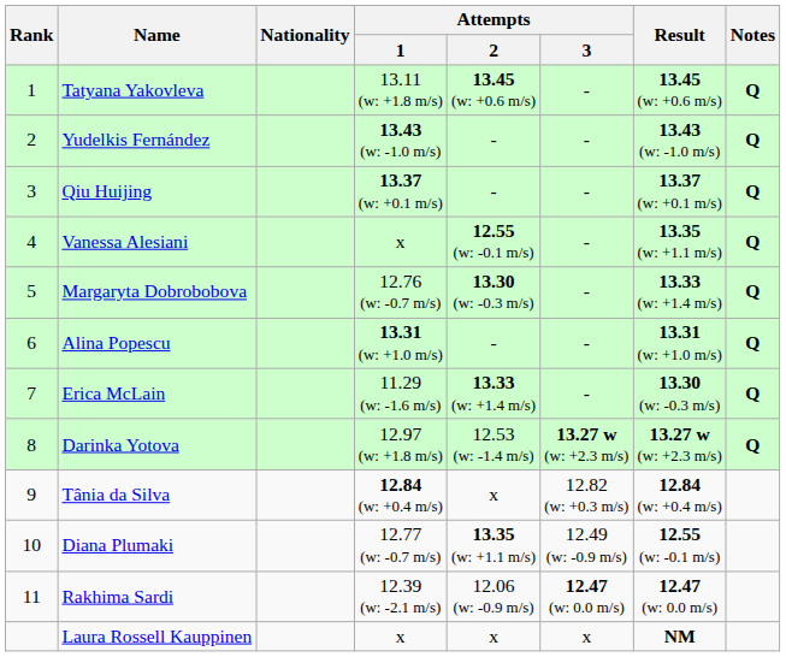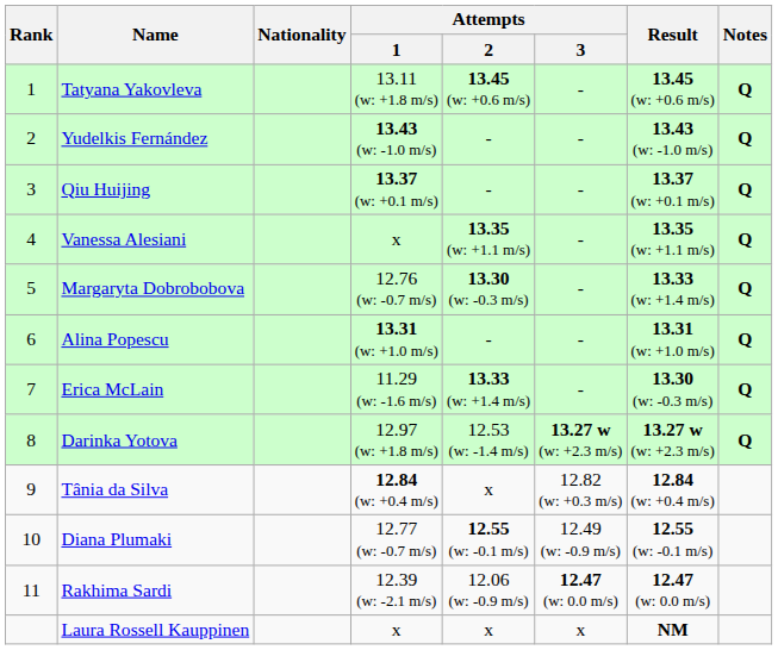 <table class="wikitable sortable" style="text-align:center">
 <tr>
 <th rowspan=2>Rank</th>
 <th rowspan=2>Name</th>
 <th rowspan=2>Nationality</th>
 <th colspan=3>Attempts</th>
 <th rowspan=2>Result</th>
 <th rowspan=2>Notes</th>
 </tr>
 <tr>
 <th>1</th>
 <th>2</th>
 <th>3</th>
 </tr>
 <tr bgcolor=ccffcc>
 <td>1</td>
 <td align=left><a href='#'>Tatyana Yakovleva</a></td>
 <td align=left></td>
 <td>13.11<br><small>(w: +1.8 m/s)</small></td>
 <td><strong>13.45</strong><br><small>(w: +0.6 m/s)</small></td>
 <td>-</td>
 <td><strong>13.45</strong> <br><small>(w: +0.6 m/s)</small></td>
 <td><strong>Q</strong></td>
 </tr>
 <tr bgcolor=ccffcc>
 <td>2</td>
 <td align=left><a href='#'>Yudelkis Fernández</a></td>
 <td align=left></td>
 <td><strong>13.43</strong><br><small>(w: -1.0 m/s)</small></td>
 <td>-</td>
 <td>-</td>
 <td><strong>13.43</strong> <br><small>(w: -1.0 m/s)</small></td>
 <td><strong>Q</strong></td>
 </tr>
 <tr bgcolor=ccffcc>
 <td>3</td>
 <td align=left><a href='#'>Qiu Huijing</a></td>
 <td align=left></td>
 <td><strong>13.37</strong><br><small>(w: +0.1 m/s)</small></td>
 <td>-</td>
 <td>-</td>
 <td><strong>13.37</strong> <br><small>(w: +0.1 m/s)</small></td>
 <td><strong>Q</strong></td>
 </tr>
 <tr bgcolor=ccffcc>
 <td>4</td>
 <td align=left><a href='#'>Vanessa Alesiani</a></td>
 <td align=left></td>
 <td>x</td>
-<td><strong>12.55</strong><br><small>(w: -0.1 m/s)</small></td>
+<td><strong>13.35</strong><br><small>(w: +1.1 m/s)</small></td>
 <td>-</td>
 <td><strong>13.35</strong> <br><small>(w: +1.1 m/s)</small></td>
 <td><strong>Q</strong></td>
 </tr>
 <tr bgcolor=ccffcc>
 <td>5</td>
 <td align=left><a href='#'>Margaryta Dobrobobova</a></td>
 <td align=left></td>
 <td>12.76<br><small>(w: -0.7 m/s)</small></td>
 <td><strong>13.30</strong><br><small>(w: -0.3 m/s)</small></td>
 <td>-</td>
 <td><strong>13.33</strong> <br><small>(w: +1.4 m/s)</small></td>
 <td><strong>Q</strong></td>
 </tr>
 <tr bgcolor=ccffcc>
 <td>6</td>
 <td align=left><a href='#'>Alina Popescu</a></td>
 <td align=left></td>
 <td><strong>13.31</strong><br><small>(w: +1.0 m/s)</small></td>
 <td>-</td>
 <td>-</td>
 <td><strong>13.31</strong> <br><small>(w: +1.0 m/s)</small></td>
 <td><strong>Q</strong></td>
 </tr>
 <tr bgcolor=ccffcc>
 <td>7</td>
 <td align=left><a href='#'>Erica McLain</a></td>
 <td align=left></td>
 <td>11.29<br><small>(w: -1.6 m/s)</small></td>
 <td><strong>13.33</strong><br><small>(w: +1.4 m/s)</small></td>
 <td>-</td>
 <td><strong>13.30</strong> <br><small>(w: -0.3 m/s)</small></td>
 <td><strong>Q</strong></td>
 </tr>
 <tr bgcolor=ccffcc>
 <td>8</td>
 <td align=left><a href='#'>Darinka Yotova</a></td>
 <td align=left></td>
 <td>12.97<br><small>(w: +1.8 m/s)</small></td>
 <td>12.53<br><small>(w: -1.4 m/s)</small></td>
 <td><strong>13.27</strong> <strong>w</strong> <br><small>(w: +2.3 m/s)</small></td>
 <td><strong>13.27</strong>  <strong>w</strong> <br><small>(w: +2.3 m/s)</small></td>
 <td><strong>Q</strong></td>
 </tr>
 <tr>
 <td>9</td>
 <td align=left><a href='#'>Tânia da Silva</a></td>
 <td align=left></td>
 <td><strong>12.84</strong><br><small>(w: +0.4 m/s)</small></td>
 <td>x</td>
 <td>12.82<br><small>(w: +0.3 m/s)</small></td>
 <td><strong>12.84</strong> <br><small>(w: +0.4 m/s)</small></td>
 <td></td>
 </tr>
 <tr>
 <td>10</td>
 <td align=left><a href='#'>Diana Plumaki</a></td>
 <td align=left></td>
 <td>12.77<br><small>(w: -0.7 m/s)</small></td>
-<td><strong>13.35</strong><br><small>(w: +1.1 m/s)</small></td>
+<td><strong>12.55</strong><br><small>(w: -0.1 m/s)</small></td>
 <td>12.49<br><small>(w: -0.9 m/s)</small></td>
 <td><strong>12.55</strong> <br><small>(w: -0.1 m/s)</small></td>
 <td></td>
 </tr>
 <tr>
 <td>11</td>
 <td align=left><a href='#'>Rakhima Sardi</a></td>
 <td align=left></td>
 <td>12.39<br><small>(w: -2.1 m/s)</small></td>
 <td>12.06<br><small>(w: -0.9 m/s)</small></td>
 <td><strong>12.47</strong><br><small>(w: 0.0 m/s)</small></td>
 <td><strong>12.47</strong> <br><small>(w: 0.0 m/s)</small></td>
 <td></td>
 </tr>
 <tr>
 <td></td>
 <td align=left><a href='#'>Laura Rossell Kauppinen</a></td>
 <td align=left></td>
 <td>x</td>
 <td>x</td>
 <td>x</td>
 <td><strong>NM</strong></td>
 <td></td>
 </tr>
 </table>
